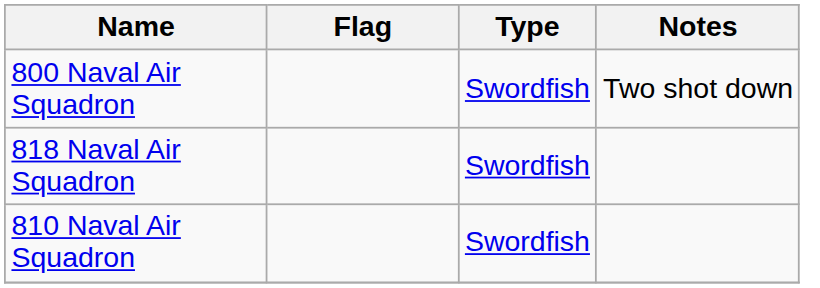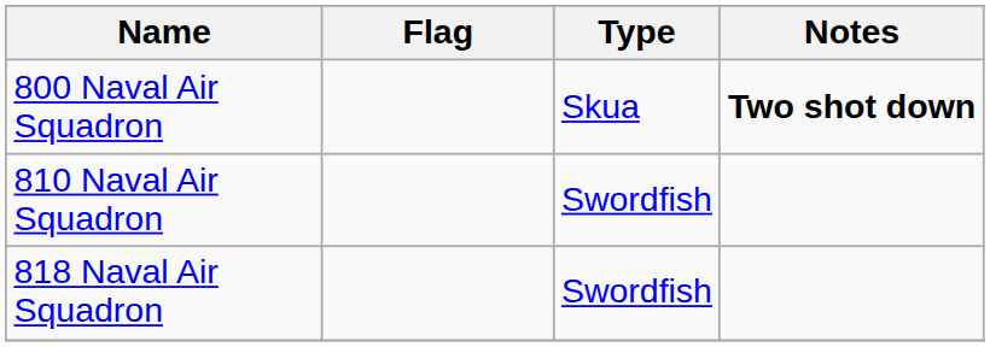 <table class="wikitable sortable">
 <tr>
 <th scope="col" width="140px">Name</th>
 <th scope="col" width="100px">Flag</th>
 <th scope="col" width="60px">Type</th>
 <th>Notes</th>
 </tr>
 <tr>
 <td align="left"><a href='#'>800 Naval Air Squadron</a></td>
 <td align="left"></td>
+<td align="left"><a href='#'>Skua</a></td>
+<td align="left"><strong>Two shot down</strong></td>
+</tr>
+<tr>
+<td align="left"><a href='#'>810 Naval Air Squadron</a></td>
+<td align="left"></td>
 <td align="left"><a href='#'>Swordfish</a></td>
-<td align="left">Two shot down</td>
+<td align="left"></td>
 </tr>
 <tr>
 <td align="left"><a href='#'>818 Naval Air Squadron</a></td>
 <td align="left"></td>
 <td align="left"><a href='#'>Swordfish</a></td>
 <td align="left"></td>
 </tr>
 <tr>
-<td align="left"><a href='#'>810 Naval Air Squadron</a></td>
-<td align="left"></td>
-<td align="left"><a href='#'>Swordfish</a></td>
-<td align="left"></td>
-</tr>
-<tr>
 </tr>
 </table>
